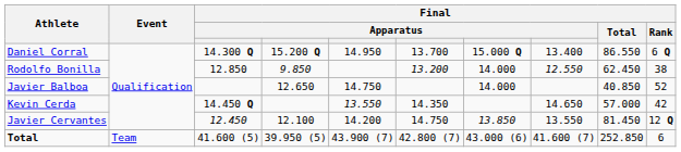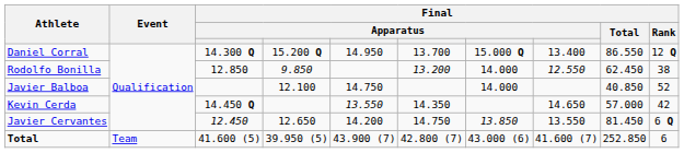 <table class="wikitable" style="font-size:90%">
 <tr>
 <th rowspan=3>Athlete</th>
 <th rowspan=3>Event</th>
 <th colspan =8>Final</th>
 </tr>
 <tr style="font-size:95%">
 <th colspan=6>Apparatus</th>
 <th rowspan=2>Total</th>
 <th rowspan=2>Rank</th>
 </tr>
 <tr style="font-size:95%">
 <th></th>
 <th></th>
 <th></th>
 <th></th>
 <th></th>
 <th></th>
 </tr>
 <tr align=center>
 <td align=left><a href='#'>Daniel Corral</a></td>
 <td style="text-align:left;" rowspan="5"><a href='#'>Qualification</a></td>
 <td>14.300 <strong>Q</strong></td>
 <td>15.200 <strong>Q</strong></td>
 <td>14.950</td>
 <td>13.700</td>
 <td>15.000 <strong>Q</strong></td>
 <td>13.400</td>
 <td>86.550</td>
-<td>6 <strong>Q</strong></td>
+<td>12 <strong>Q</strong></td>
 </tr>
 <tr align=center>
 <td align=left><a href='#'>Rodolfo Bonilla</a></td>
 <td>12.850</td>
 <td><em>9.850</em></td>
 <td></td>
 <td><em>13.200</em></td>
 <td>14.000</td>
 <td><em>12.550</em></td>
 <td>62.450</td>
 <td>38</td>
 </tr>
 <tr align=center>
 <td align=left><a href='#'>Javier Balboa</a></td>
 <td></td>
-<td>12.650</td>
+<td>12.100</td>
 <td>14.750</td>
 <td></td>
 <td>14.000</td>
 <td></td>
 <td>40.850</td>
 <td>52</td>
 </tr>
 <tr align=center>
 <td align=left><a href='#'>Kevin Cerda</a></td>
 <td>14.450 <strong>Q</strong></td>
 <td></td>
 <td><em>13.550</em></td>
 <td>14.350</td>
 <td></td>
 <td>14.650</td>
 <td>57.000</td>
 <td>42</td>
 </tr>
 <tr align=center>
 <td align=left><a href='#'>Javier Cervantes</a></td>
 <td><em>12.450</em></td>
-<td>12.100</td>
+<td>12.650</td>
 <td>14.200</td>
 <td>14.750</td>
 <td><em>13.850</em></td>
 <td>13.550</td>
 <td>81.450</td>
-<td>12 <strong>Q</strong></td>
+<td>6 <strong>Q</strong></td>
 </tr>
 <tr align=center>
 <td align=left><strong>Total</strong></td>
 <td style="text-align:left;"><a href='#'>Team</a></td>
 <td>41.600 (5)</td>
 <td>39.950 (5)</td>
 <td>43.900 (7)</td>
 <td>42.800 (7)</td>
 <td>43.000 (6)</td>
 <td>41.600 (7)</td>
 <td>252.850</td>
 <td>6</td>
 </tr>
 </table>
